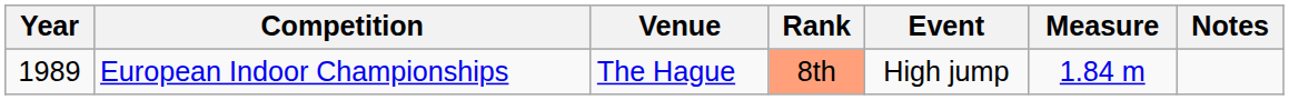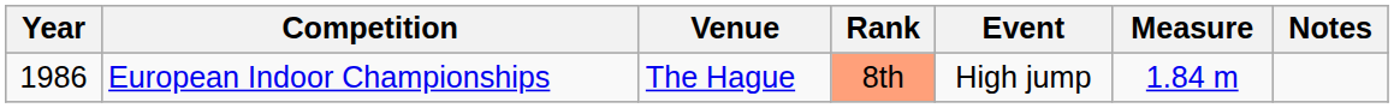 <table class="wikitable" width=58% style="font-size:100%; text-align:center;">
 <tr>
 <th>Year</th>
 <th>Competition</th>
 <th>Venue</th>
 <th>Rank</th>
 <th>Event</th>
 <th>Measure</th>
 <th>Notes</th>
 </tr>
 <tr>
-<td rowspan=1>1989</td>
+<td rowspan=1>1986</td>
 <td rowspan=1 align=left><a href='#'>European Indoor Championships</a></td>
 <td rowspan=1 align=left> <a href='#'>The Hague</a></td>
 <td style="background: lightsalmon;">8th</td>
 <td>High jump</td>
 <td><a href='#'>1.84 m</a></td>
 <td></td>
 </tr>
 </table>
